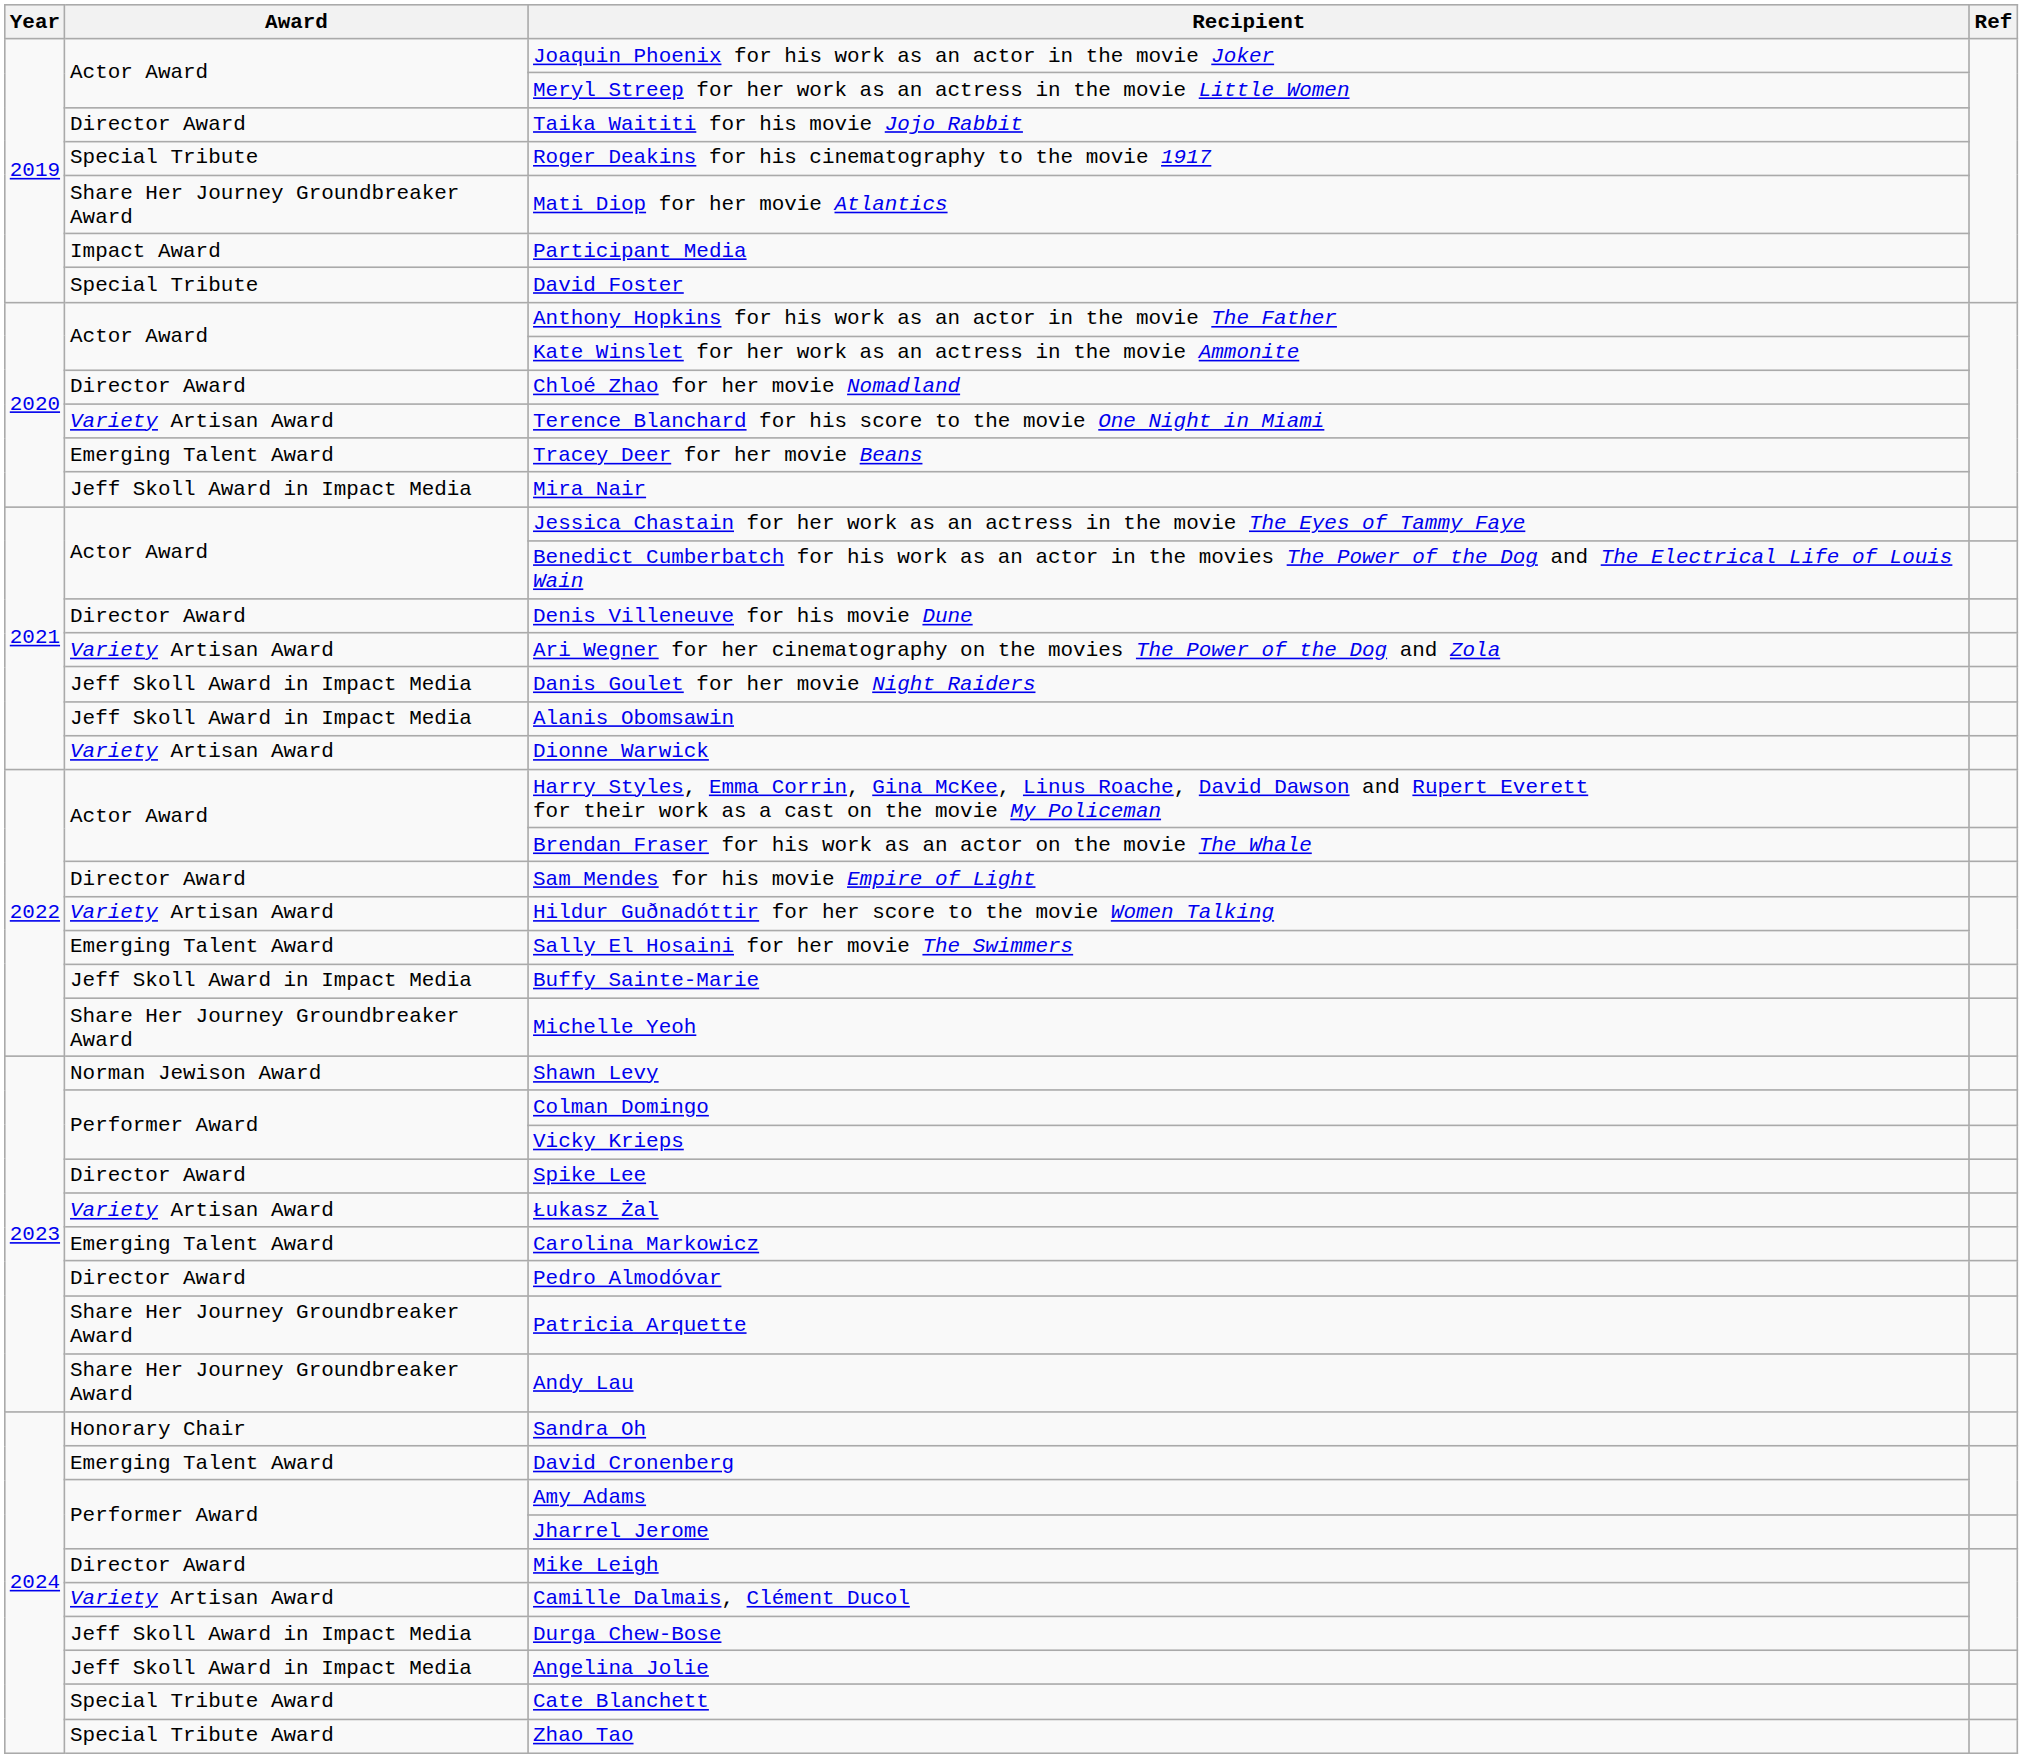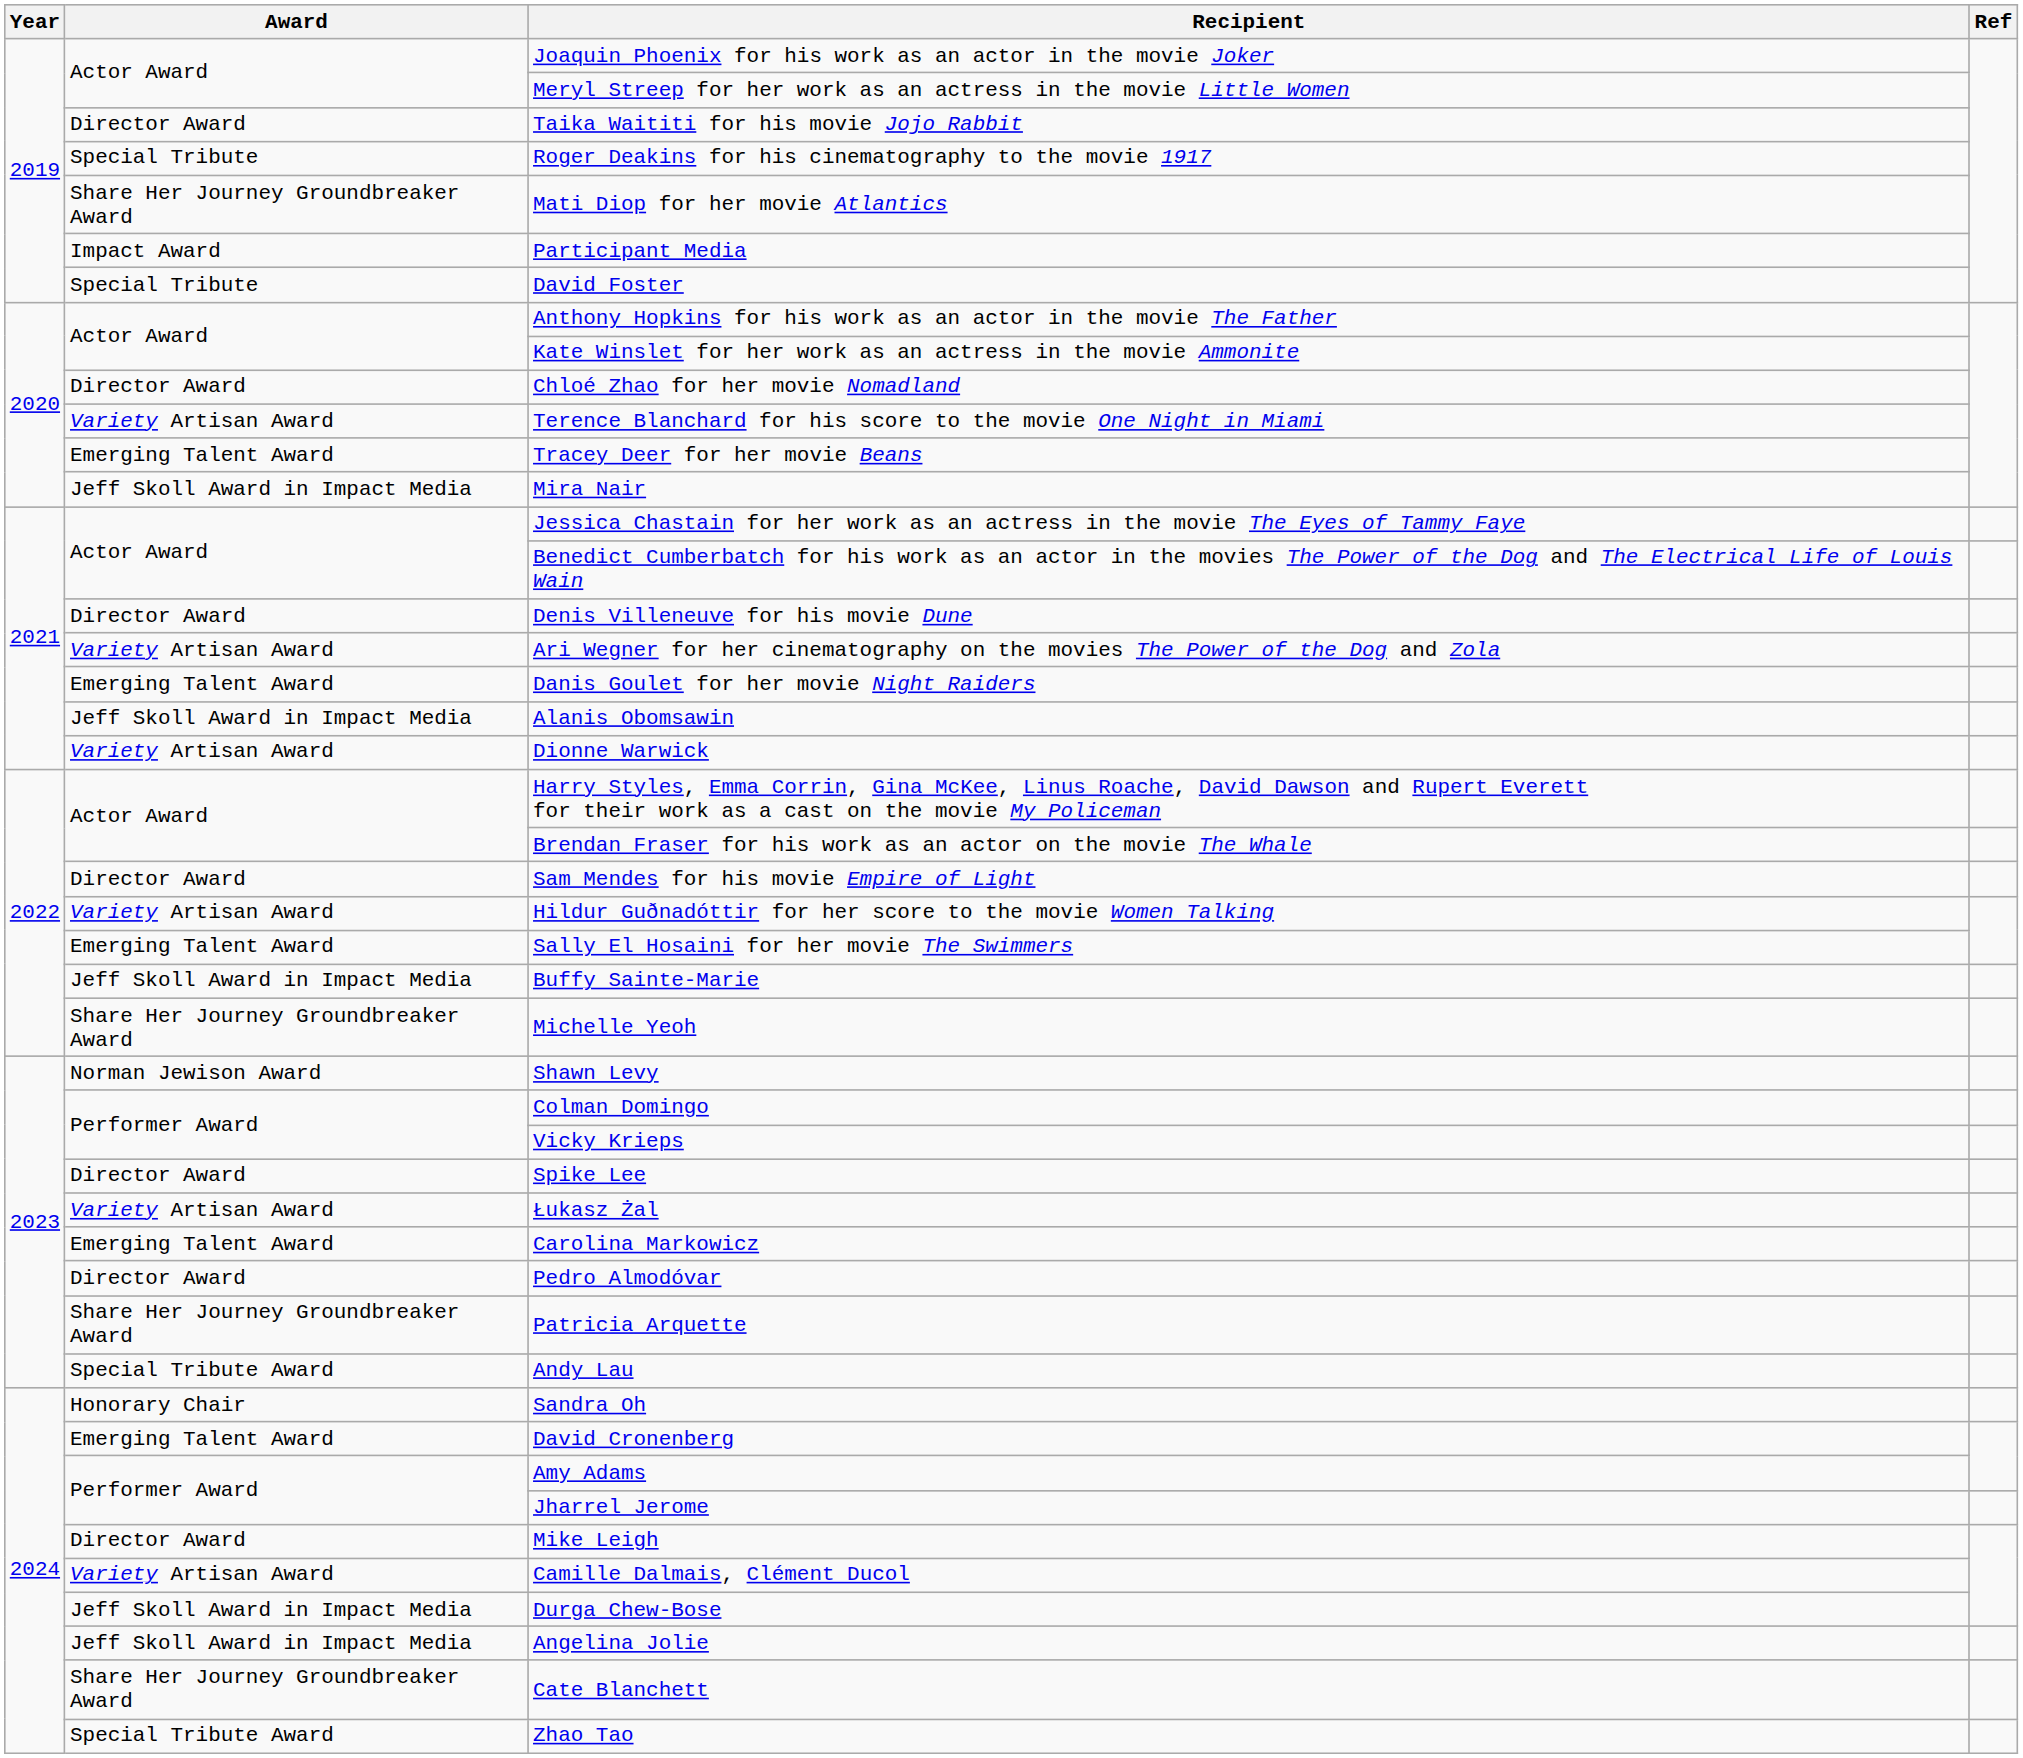 <table class="wikitable">
 <tr>
 <th>Year</th>
 <th>Award</th>
 <th>Recipient</th>
 <th>Ref</th>
 </tr>
 <tr>
 <td rowspan=7><a href='#'>2019</a></td>
 <td rowspan=2>Actor Award</td>
 <td><a href='#'>Joaquin Phoenix</a> for his work as an actor in the movie <em><a href='#'>Joker</a></em></td>
 <td rowspan=7></td>
 </tr>
 <tr>
 <td><a href='#'>Meryl Streep</a> for her work as an actress in the movie <em><a href='#'>Little Women</a></em></td>
 </tr>
 <tr>
 <td>Director Award</td>
 <td><a href='#'>Taika Waititi</a> for his movie <em><a href='#'>Jojo Rabbit</a></em></td>
 </tr>
 <tr>
 <td>Special Tribute</td>
 <td><a href='#'>Roger Deakins</a> for his cinematography to the movie <em><a href='#'>1917</a></em></td>
 </tr>
 <tr>
 <td>Share Her Journey Groundbreaker Award</td>
 <td><a href='#'>Mati Diop</a> for her movie <em><a href='#'>Atlantics</a></em></td>
 </tr>
 <tr>
 <td>Impact Award</td>
 <td><a href='#'>Participant Media</a></td>
 </tr>
 <tr>
 <td>Special Tribute</td>
 <td><a href='#'>David Foster</a></td>
 </tr>
 <tr>
 <td rowspan=6><a href='#'>2020</a></td>
 <td rowspan=2>Actor Award</td>
 <td><a href='#'>Anthony Hopkins</a> for his work as an actor in the movie <em><a href='#'>The Father</a></em></td>
 <td rowspan=6></td>
 </tr>
 <tr>
 <td><a href='#'>Kate Winslet</a> for her work as an actress in the movie <a href='#'><em>Ammonite</em></a></td>
 </tr>
 <tr>
 <td>Director Award</td>
 <td><a href='#'>Chloé Zhao</a> for her movie <a href='#'><em>Nomadland</em></a></td>
 </tr>
 <tr>
 <td><em><a href='#'>Variety</a></em> Artisan Award</td>
 <td><a href='#'>Terence Blanchard</a> for his score to the movie <em><a href='#'>One Night in Miami</a></em></td>
 </tr>
 <tr>
 <td>Emerging Talent Award</td>
 <td><a href='#'>Tracey Deer</a> for her movie <a href='#'><em>Beans</em></a></td>
 </tr>
 <tr>
 <td>Jeff Skoll Award in Impact Media</td>
 <td><a href='#'>Mira Nair</a></td>
 </tr>
 <tr>
 <td rowspan=7><a href='#'>2021</a></td>
 <td rowspan=2>Actor Award</td>
 <td><a href='#'>Jessica Chastain</a> for her work as an actress in the movie <em><a href='#'>The Eyes of Tammy Faye</a></em></td>
 <td></td>
 </tr>
 <tr>
 <td><a href='#'>Benedict Cumberbatch</a> for his work as an actor in the movies <em><a href='#'>The Power of the Dog</a></em> and <em><a href='#'>The Electrical Life of Louis Wain</a></em></td>
 <td></td>
 </tr>
 <tr>
 <td>Director Award</td>
 <td><a href='#'>Denis Villeneuve</a> for his movie <a href='#'><em>Dune</em></a></td>
 <td></td>
 </tr>
 <tr>
 <td><em><a href='#'>Variety</a></em> Artisan Award</td>
 <td><a href='#'>Ari Wegner</a> for her cinematography on the movies <em><a href='#'>The Power of the Dog</a></em> and <em><a href='#'>Zola</a></em></td>
 <td></td>
 </tr>
 <tr>
-<td>Jeff Skoll Award in Impact Media</td>
+<td>Emerging Talent Award</td>
 <td><a href='#'>Danis Goulet</a> for her movie <em><a href='#'>Night Raiders</a></em></td>
 <td></td>
 </tr>
 <tr>
 <td>Jeff Skoll Award in Impact Media</td>
 <td><a href='#'>Alanis Obomsawin</a></td>
 <td></td>
 </tr>
 <tr>
 <td><em><a href='#'>Variety</a></em> Artisan Award</td>
 <td><a href='#'>Dionne Warwick</a></td>
 <td></td>
 </tr>
 <tr>
 <td rowspan=7><a href='#'>2022</a></td>
 <td rowspan=2>Actor Award</td>
 <td><a href='#'>Harry Styles</a>, <a href='#'>Emma Corrin</a>, <a href='#'>Gina McKee</a>, <a href='#'>Linus Roache</a>, <a href='#'>David Dawson</a> and <a href='#'>Rupert Everett</a><br>for their work as a cast on the movie <em><a href='#'>My Policeman</a></em></td>
 <td></td>
 </tr>
 <tr>
 <td><a href='#'>Brendan Fraser</a> for his work as an actor on the movie <em><a href='#'>The Whale</a></em></td>
 <td></td>
 </tr>
 <tr>
 <td>Director Award</td>
 <td><a href='#'>Sam Mendes</a> for his movie <em><a href='#'>Empire of Light</a></em></td>
 <td></td>
 </tr>
 <tr>
 <td><em><a href='#'>Variety</a></em> Artisan Award</td>
 <td><a href='#'>Hildur Guðnadóttir</a> for her score to the movie <em><a href='#'>Women Talking</a></em></td>
 <td rowspan="2"></td>
 </tr>
 <tr>
 <td>Emerging Talent Award</td>
 <td><a href='#'>Sally El Hosaini</a> for her movie <em><a href='#'>The Swimmers</a></em></td>
 </tr>
 <tr>
 <td>Jeff Skoll Award in Impact Media</td>
 <td><a href='#'>Buffy Sainte-Marie</a></td>
 <td></td>
 </tr>
 <tr>
 <td>Share Her Journey Groundbreaker Award</td>
 <td><a href='#'>Michelle Yeoh</a></td>
 <td></td>
 </tr>
 <tr>
 <td rowspan=9><a href='#'>2023</a></td>
 <td>Norman Jewison Award</td>
 <td><a href='#'>Shawn Levy</a></td>
 <td></td>
 </tr>
 <tr>
 <td rowspan=2>Performer Award</td>
 <td><a href='#'>Colman Domingo</a></td>
 <td></td>
 </tr>
 <tr>
 <td><a href='#'>Vicky Krieps</a></td>
 <td></td>
 </tr>
 <tr>
 <td>Director Award</td>
 <td><a href='#'>Spike Lee</a></td>
 <td></td>
 </tr>
 <tr>
 <td><em><a href='#'>Variety</a></em> Artisan Award</td>
 <td><a href='#'>Łukasz Żal</a></td>
 <td></td>
 </tr>
 <tr>
 <td>Emerging Talent Award</td>
 <td><a href='#'>Carolina Markowicz</a></td>
 <td></td>
 </tr>
 <tr>
 <td>Director Award</td>
 <td><a href='#'>Pedro Almodóvar</a></td>
 <td></td>
 </tr>
 <tr>
 <td>Share Her Journey Groundbreaker Award</td>
 <td><a href='#'>Patricia Arquette</a></td>
 <td></td>
 </tr>
 <tr>
-<td>Share Her Journey Groundbreaker Award</td>
+<td>Special Tribute Award</td>
 <td><a href='#'>Andy Lau</a></td>
 <td></td>
 </tr>
 <tr>
 <td rowspan=10><a href='#'>2024</a></td>
 <td>Honorary Chair</td>
 <td><a href='#'>Sandra Oh</a></td>
 <td></td>
 </tr>
 <tr>
 <td>Emerging Talent Award</td>
 <td><a href='#'>David Cronenberg</a></td>
 <td rowspan=2></td>
 </tr>
 <tr>
 <td rowspan=2>Performer Award</td>
 <td><a href='#'>Amy Adams</a></td>
 </tr>
 <tr>
 <td><a href='#'>Jharrel Jerome</a></td>
 <td></td>
 </tr>
 <tr>
 <td>Director Award</td>
 <td><a href='#'>Mike Leigh</a></td>
 <td rowspan=3></td>
 </tr>
 <tr>
 <td><em><a href='#'>Variety</a></em> Artisan Award</td>
 <td><a href='#'>Camille Dalmais</a>, <a href='#'>Clément Ducol</a></td>
 </tr>
 <tr>
 <td>Jeff Skoll Award in Impact Media</td>
 <td><a href='#'>Durga Chew-Bose</a></td>
 </tr>
 <tr>
 <td>Jeff Skoll Award in Impact Media</td>
 <td><a href='#'>Angelina Jolie</a></td>
 <td></td>
 </tr>
 <tr>
-<td>Special Tribute Award</td>
+<td>Share Her Journey Groundbreaker Award</td>
 <td><a href='#'>Cate Blanchett</a></td>
 <td></td>
 </tr>
 <tr>
 <td>Special Tribute Award</td>
 <td><a href='#'>Zhao Tao</a></td>
 <td></td>
 </tr>
 </table>
